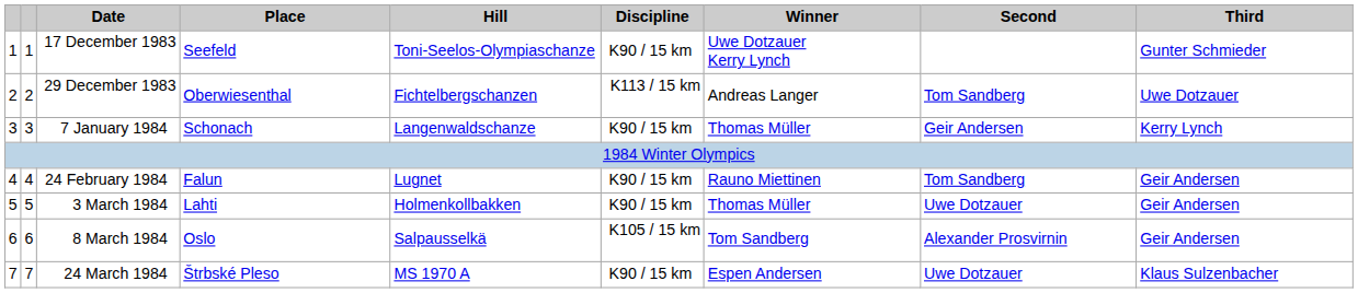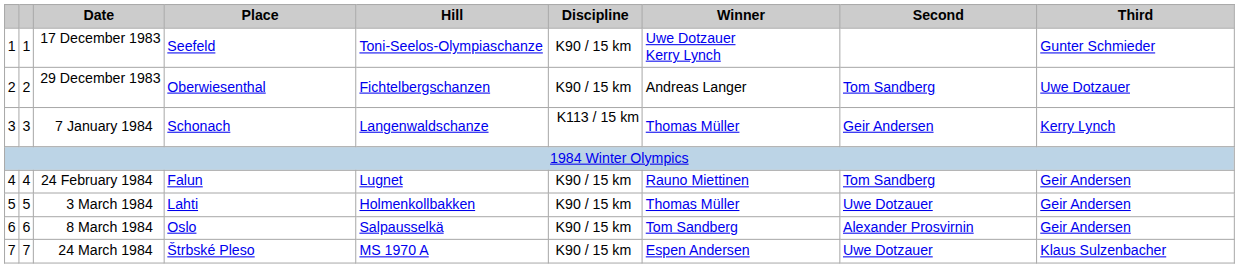 <table class="wikitable plainrowheaders" style="background:#fff; font-size:86%; line-height:16px; border:grey solid 1px; border-collapse:collapse;">
 <tr style="background:#ccc; text-align:center;">
 <th scope="col" style="background:#ccc; width=20 px;"></th>
 <th scope="col" style="background:#ccc; width=30 px;"></th>
 <th scope="col" style="background:#ccc; width:120px;">Date</th>
 <th scope="col" style="background:#ccc; width:180px;">Place</th>
 <th scope="col" style="background:#ccc; width:180px;">Hill</th>
 <th scope="col" style="background:#ccc; width:85px;">Discipline</th>
 <th scope="col" style="background:#ccc; width:185px;">Winner</th>
 <th scope="col" style="background:#ccc; width:185px;">Second</th>
 <th scope="col" style="background:#ccc; width:185px;">Third</th>
 </tr>
 <tr>
 <td align=center>1</td>
 <td align=center>1</td>
 <td align=right>17 December 1983  </td>
 <td> <a href='#'>Seefeld</a></td>
 <td><a href='#'>Toni-Seelos-Olympiaschanze</a></td>
 <td align=right>K90 / 15 km  </td>
 <td> <a href='#'>Uwe Dotzauer</a><br> <a href='#'>Kerry Lynch</a></td>
 <td></td>
 <td> <a href='#'>Gunter Schmieder</a></td>
 </tr>
 <tr>
 <td align=center>2</td>
 <td align=center>2</td>
 <td align=right>29 December 1983  </td>
 <td> <a href='#'>Oberwiesenthal</a></td>
 <td><a href='#'>Fichtelbergschanzen</a></td>
-<td align=right>K113 / 15 km  </td>
+<td align=right>K90 / 15 km  </td>
 <td> Andreas Langer</td>
 <td> <a href='#'>Tom Sandberg</a></td>
 <td> <a href='#'>Uwe Dotzauer</a></td>
 </tr>
 <tr>
 <td align=center>3</td>
 <td align=center>3</td>
 <td align=right>7 January 1984  </td>
 <td> <a href='#'>Schonach</a></td>
 <td><a href='#'>Langenwaldschanze</a></td>
-<td align=right>K90 / 15 km  </td>
+<td align=right>K113 / 15 km  </td>
 <td> <a href='#'>Thomas Müller</a></td>
 <td> <a href='#'>Geir Andersen</a></td>
 <td> <a href='#'>Kerry Lynch</a></td>
 </tr>
 <tr bgcolor=#BCD4E6>
 <td colspan=9 align=center><a href='#'>1984 Winter Olympics</a></td>
 </tr>
 <tr>
 <td align=center>4</td>
 <td align=center>4</td>
 <td align=right>24 February 1984  </td>
 <td> <a href='#'>Falun</a></td>
 <td><a href='#'>Lugnet</a></td>
 <td align=right>K90 / 15 km  </td>
 <td> <a href='#'>Rauno Miettinen</a></td>
 <td> <a href='#'>Tom Sandberg</a></td>
 <td> <a href='#'>Geir Andersen</a></td>
 </tr>
 <tr>
 <td align=center>5</td>
 <td align=center>5</td>
 <td align=right>3 March 1984  </td>
 <td> <a href='#'>Lahti</a></td>
 <td><a href='#'>Holmenkollbakken</a></td>
 <td align=right>K90 / 15 km  </td>
 <td> <a href='#'>Thomas Müller</a></td>
 <td> <a href='#'>Uwe Dotzauer</a></td>
 <td> <a href='#'>Geir Andersen</a></td>
 </tr>
 <tr>
 <td align=center>6</td>
 <td align=center>6</td>
 <td align=right>8 March 1984  </td>
 <td> <a href='#'>Oslo</a></td>
 <td><a href='#'>Salpausselkä</a></td>
-<td align=right>K105 / 15 km  </td>
+<td align=right>K90 / 15 km  </td>
 <td> <a href='#'>Tom Sandberg</a></td>
 <td> <a href='#'>Alexander Prosvirnin</a></td>
 <td> <a href='#'>Geir Andersen</a></td>
 </tr>
 <tr>
 <td align=center>7</td>
 <td align=center>7</td>
 <td align=right>24 March 1984  </td>
 <td> <a href='#'>Štrbské Pleso</a></td>
 <td><a href='#'>MS 1970 A</a></td>
 <td align=right>K90 / 15 km  </td>
 <td> <a href='#'>Espen Andersen</a></td>
 <td> <a href='#'>Uwe Dotzauer</a></td>
 <td> <a href='#'>Klaus Sulzenbacher</a></td>
 </tr>
 </table>
